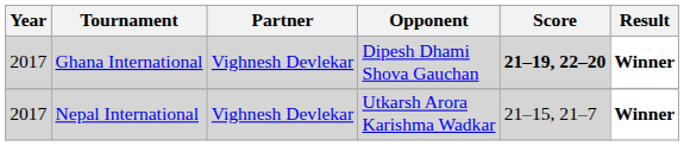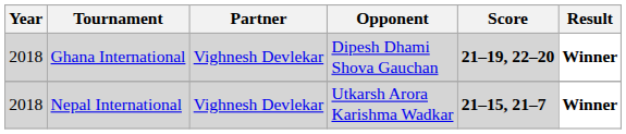 <table class="sortable wikitable" style="font-size: 90%;">
 <tr>
 <th>Year</th>
 <th>Tournament</th>
 <th>Partner</th>
 <th>Opponent</th>
 <th>Score</th>
 <th>Result</th>
 </tr>
 <tr style="background:#D5D5D5">
-<td align="center">2017</td>
+<td align="center">2018</td>
 <td align="left"><a href='#'>Ghana International</a></td>
 <td align="left"> <a href='#'>Vighnesh Devlekar</a></td>
 <td align="left"> <a href='#'>Dipesh Dhami</a> <br>  <a href='#'>Shova Gauchan</a></td>
 <td align="left"><strong>21–19, 22–20</strong></td>
 <td style="text-align:left; background:white"> <strong>Winner</strong></td>
 </tr>
 <tr>
 </tr>
 <tr style="background:#D5D5D5">
-<td align="center">2017</td>
+<td align="center">2018</td>
 <td align="left"><a href='#'>Nepal International</a></td>
 <td align="left"> <a href='#'>Vighnesh Devlekar</a></td>
 <td align="left"> <a href='#'>Utkarsh Arora</a> <br>  <a href='#'>Karishma Wadkar</a></td>
-<td align="left">21–15, 21–7</td>
+<td align="left"><strong>21–15, 21–7</strong></td>
 <td style="text-align:left; background:white"> <strong>Winner</strong></td>
 </tr>
 </table>
